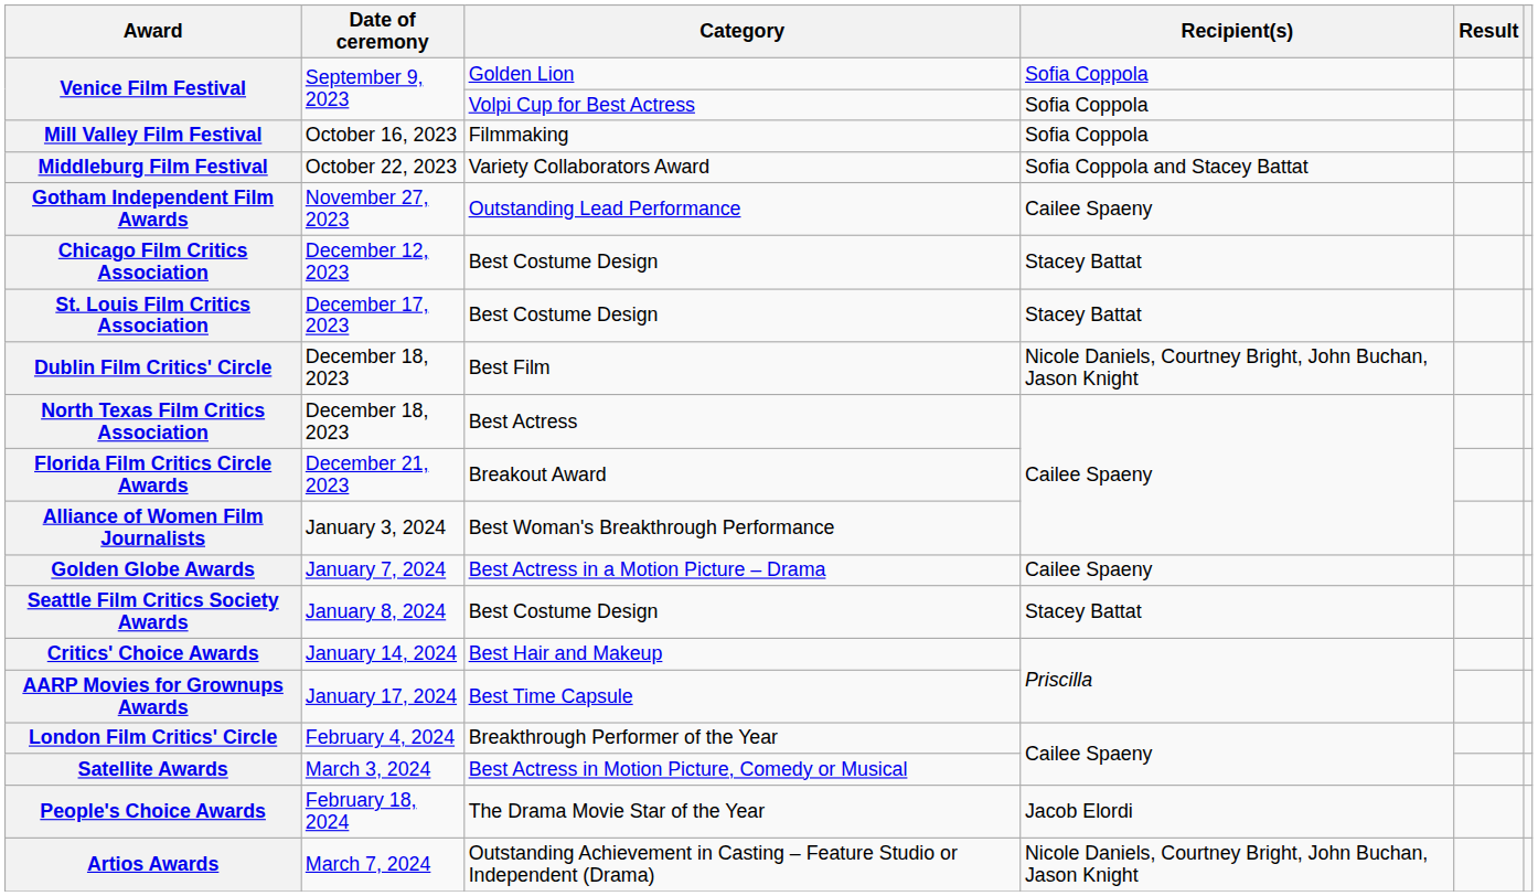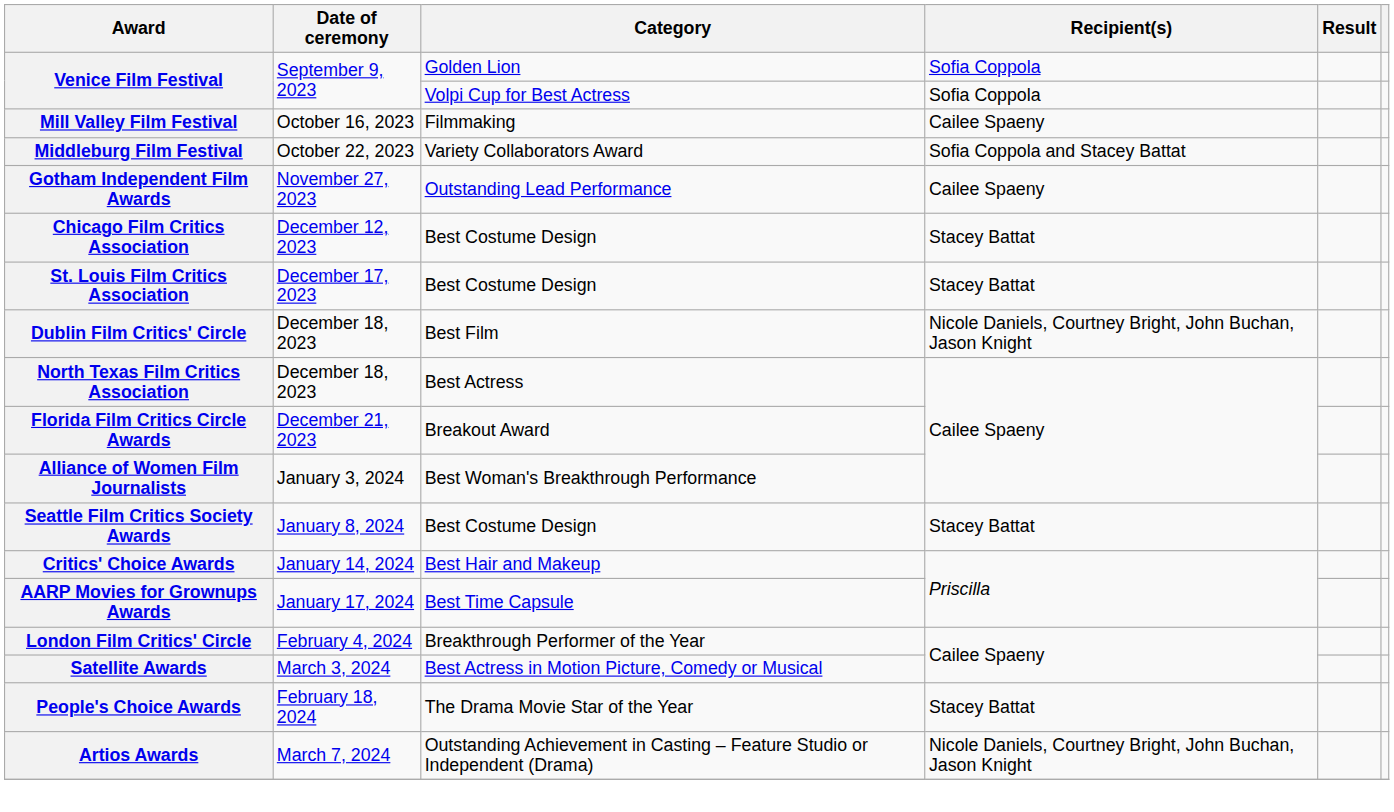 <table class="wikitable sortable plainrowheaders">
 <tr>
 <th scope="col">Award</th>
 <th scope="col">Date of ceremony</th>
 <th scope="col">Category</th>
 <th scope="col">Recipient(s)</th>
 <th scope="col">Result</th>
 <th scope="col" class="unsortable"></th>
 </tr>
 <tr>
 <th scope="row" rowspan="2"><a href='#'>Venice Film Festival</a></th>
 <td rowspan="2"><a href='#'>September 9, 2023</a></td>
 <td><a href='#'>Golden Lion</a></td>
 <td><a href='#'>Sofia Coppola</a></td>
 <td></td>
 <td style="text-align:center;"></td>
 </tr>
 <tr>
 <td><a href='#'>Volpi Cup for Best Actress</a></td>
 <td>Sofia Coppola</td>
 <td></td>
 <td style="text-align:center;"></td>
 </tr>
 <tr>
 <th scope="row"><a href='#'>Mill Valley Film Festival</a></th>
 <td>October 16, 2023</td>
 <td>Filmmaking</td>
-<td>Sofia Coppola</td>
+<td>Cailee Spaeny</td>
 <td></td>
 <td style="text-align:center;"></td>
 </tr>
 <tr>
 <th scope="row"><a href='#'>Middleburg Film Festival</a></th>
 <td>October 22, 2023</td>
 <td>Variety Collaborators Award</td>
 <td>Sofia Coppola and Stacey Battat</td>
 <td></td>
 <td style="text-align:center;"></td>
 </tr>
 <tr>
 <th scope="row"><a href='#'>Gotham Independent Film Awards</a></th>
 <td><a href='#'>November 27, 2023</a></td>
 <td><a href='#'>Outstanding Lead Performance</a></td>
 <td>Cailee Spaeny</td>
 <td></td>
 <td style="text-align:center;"></td>
 </tr>
 <tr>
 <th scope="row"><a href='#'>Chicago Film Critics Association</a></th>
 <td><a href='#'>December 12, 2023</a></td>
 <td>Best Costume Design</td>
 <td>Stacey Battat</td>
 <td></td>
 <td style="text-align:center;"></td>
 </tr>
 <tr>
 <th scope="row"><a href='#'>St. Louis Film Critics Association</a></th>
 <td><a href='#'>December 17, 2023</a></td>
 <td>Best Costume Design</td>
 <td>Stacey Battat</td>
 <td></td>
 <td align="center"></td>
 </tr>
 <tr>
 <th scope="row"><a href='#'>Dublin Film Critics' Circle</a></th>
 <td>December 18, 2023</td>
 <td>Best Film</td>
 <td>Nicole Daniels, Courtney Bright, John Buchan, Jason Knight</td>
 <td></td>
 <td style="text-align:center;"></td>
 </tr>
 <tr>
 <th rowspan="1" scope="row"><a href='#'>North Texas Film Critics Association</a></th>
 <td rowspan="1">December 18, 2023</td>
 <td>Best Actress</td>
 <td rowspan="3">Cailee Spaeny</td>
 <td></td>
 <td rowspan="1" align="center"></td>
 </tr>
 <tr>
 <th scope="row"><a href='#'>Florida Film Critics Circle Awards</a></th>
 <td><a href='#'>December 21, 2023</a></td>
 <td>Breakout Award</td>
 <td></td>
 <td align="center"></td>
 </tr>
 <tr>
 <th scope="row"><a href='#'>Alliance of Women Film Journalists</a></th>
 <td>January 3, 2024</td>
 <td>Best Woman's Breakthrough Performance</td>
 <td></td>
 <td align="center"></td>
 </tr>
 <tr>
-<th scope="row"><a href='#'>Golden Globe Awards</a></th>
-<td><a href='#'>January 7, 2024</a></td>
-<td><a href='#'>Best Actress in a Motion Picture – Drama</a></td>
-<td>Cailee Spaeny</td>
-<td></td>
-<td style="text-align:center;"></td>
-</tr>
-<tr>
 <th scope="row"><a href='#'>Seattle Film Critics Society Awards</a></th>
 <td><a href='#'>January 8, 2024</a></td>
 <td>Best Costume Design</td>
 <td>Stacey Battat</td>
 <td></td>
 <td rowspan="1" align="center"></td>
 </tr>
 <tr>
 <th scope="row"><a href='#'>Critics' Choice Awards</a></th>
 <td><a href='#'>January 14, 2024</a></td>
 <td><a href='#'>Best Hair and Makeup</a></td>
 <td rowspan="2"><em>Priscilla</em></td>
 <td></td>
 <td style="text-align:center;"></td>
 </tr>
 <tr>
 <th rowspan="1" scope="row"><a href='#'>AARP Movies for Grownups Awards</a></th>
 <td rowspan="1"><a href='#'>January 17, 2024</a></td>
 <td><a href='#'>Best Time Capsule</a></td>
 <td></td>
 <td rowspan="1" align="center"><br></td>
 </tr>
 <tr>
 <th scope="row"><a href='#'>London Film Critics' Circle</a></th>
 <td><a href='#'>February 4, 2024</a></td>
 <td>Breakthrough Performer of the Year</td>
 <td rowspan="2">Cailee Spaeny</td>
 <td></td>
 <td style="text-align:center;"></td>
 </tr>
 <tr>
 <th scope="row"><a href='#'>Satellite Awards</a></th>
 <td><a href='#'>March 3, 2024</a></td>
 <td><a href='#'>Best Actress in Motion Picture, Comedy or Musical</a></td>
 <td></td>
 <td style="text-align:center;"></td>
 </tr>
 <tr>
 <th rowspan="1" scope="row"><a href='#'>People's Choice Awards</a></th>
 <td rowspan="1"><a href='#'>February 18, 2024</a></td>
 <td>The Drama Movie Star of the Year</td>
-<td>Jacob Elordi</td>
+<td>Stacey Battat</td>
 <td></td>
 <td rowspan="1" align="center"></td>
 </tr>
 <tr>
 <th scope="row"><a href='#'>Artios Awards</a></th>
 <td><a href='#'>March 7, 2024</a></td>
 <td>Outstanding Achievement in Casting – Feature Studio or Independent (Drama)</td>
 <td>Nicole Daniels, Courtney Bright, John Buchan, Jason Knight</td>
 <td></td>
 <td align="center"></td>
 </tr>
 <tr>
 </tr>
 </table>
